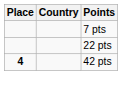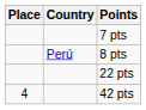 <table class=wikitable>
 <tr>
 <th>Place</th>
 <th>Country</th>
 <th>Points</th>
 </tr>
 <tr>
 <td align=center></td>
 <td></td>
 <td>7 pts</td>
 </tr>
 <tr>
 <td align=center></td>
+<td> <a href='#'>Perú</a></td>
+<td>8 pts</td>
+</tr>
+<tr>
+<td align=center></td>
 <td></td>
 <td>22 pts</td>
 </tr>
 <tr>
-<td align=center><strong>4</strong></td>
+<td align=center>4</td>
 <td></td>
 <td>42 pts</td>
 </tr>
 </table>
